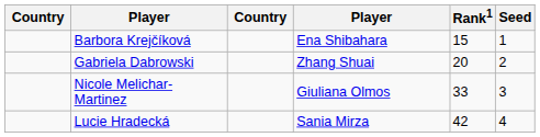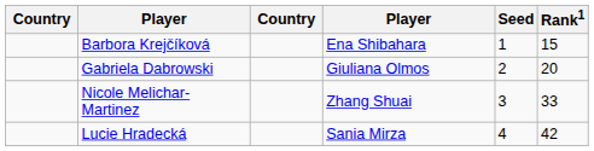 <table class="sortable wikitable">
 <tr>
 <th width="70">Country</th>
 <th width="175">Player</th>
 <th width="70">Country</th>
 <th width="175">Player</th>
+<th>Seed</th>
 <th>Rank<sup>1</sup></th>
-<th>Seed</th>
 </tr>
 <tr>
 <td></td>
 <td><a href='#'>Barbora Krejčíková</a></td>
 <td></td>
 <td><a href='#'>Ena Shibahara</a></td>
+<td>1</td>
 <td>15</td>
-<td>1</td>
 </tr>
 <tr>
 <td></td>
 <td><a href='#'>Gabriela Dabrowski</a></td>
 <td></td>
-<td><a href='#'>Zhang Shuai</a></td>
+<td><a href='#'>Giuliana Olmos</a></td>
+<td>2</td>
 <td>20</td>
-<td>2</td>
 </tr>
 <tr>
 <td></td>
 <td><a href='#'>Nicole Melichar-Martinez</a></td>
 <td></td>
-<td><a href='#'>Giuliana Olmos</a></td>
+<td><a href='#'>Zhang Shuai</a></td>
+<td>3</td>
 <td>33</td>
-<td>3</td>
 </tr>
 <tr>
 <td></td>
 <td><a href='#'>Lucie Hradecká</a></td>
 <td></td>
 <td><a href='#'>Sania Mirza</a></td>
+<td>4</td>
 <td>42</td>
-<td>4</td>
 </tr>
 </table>
